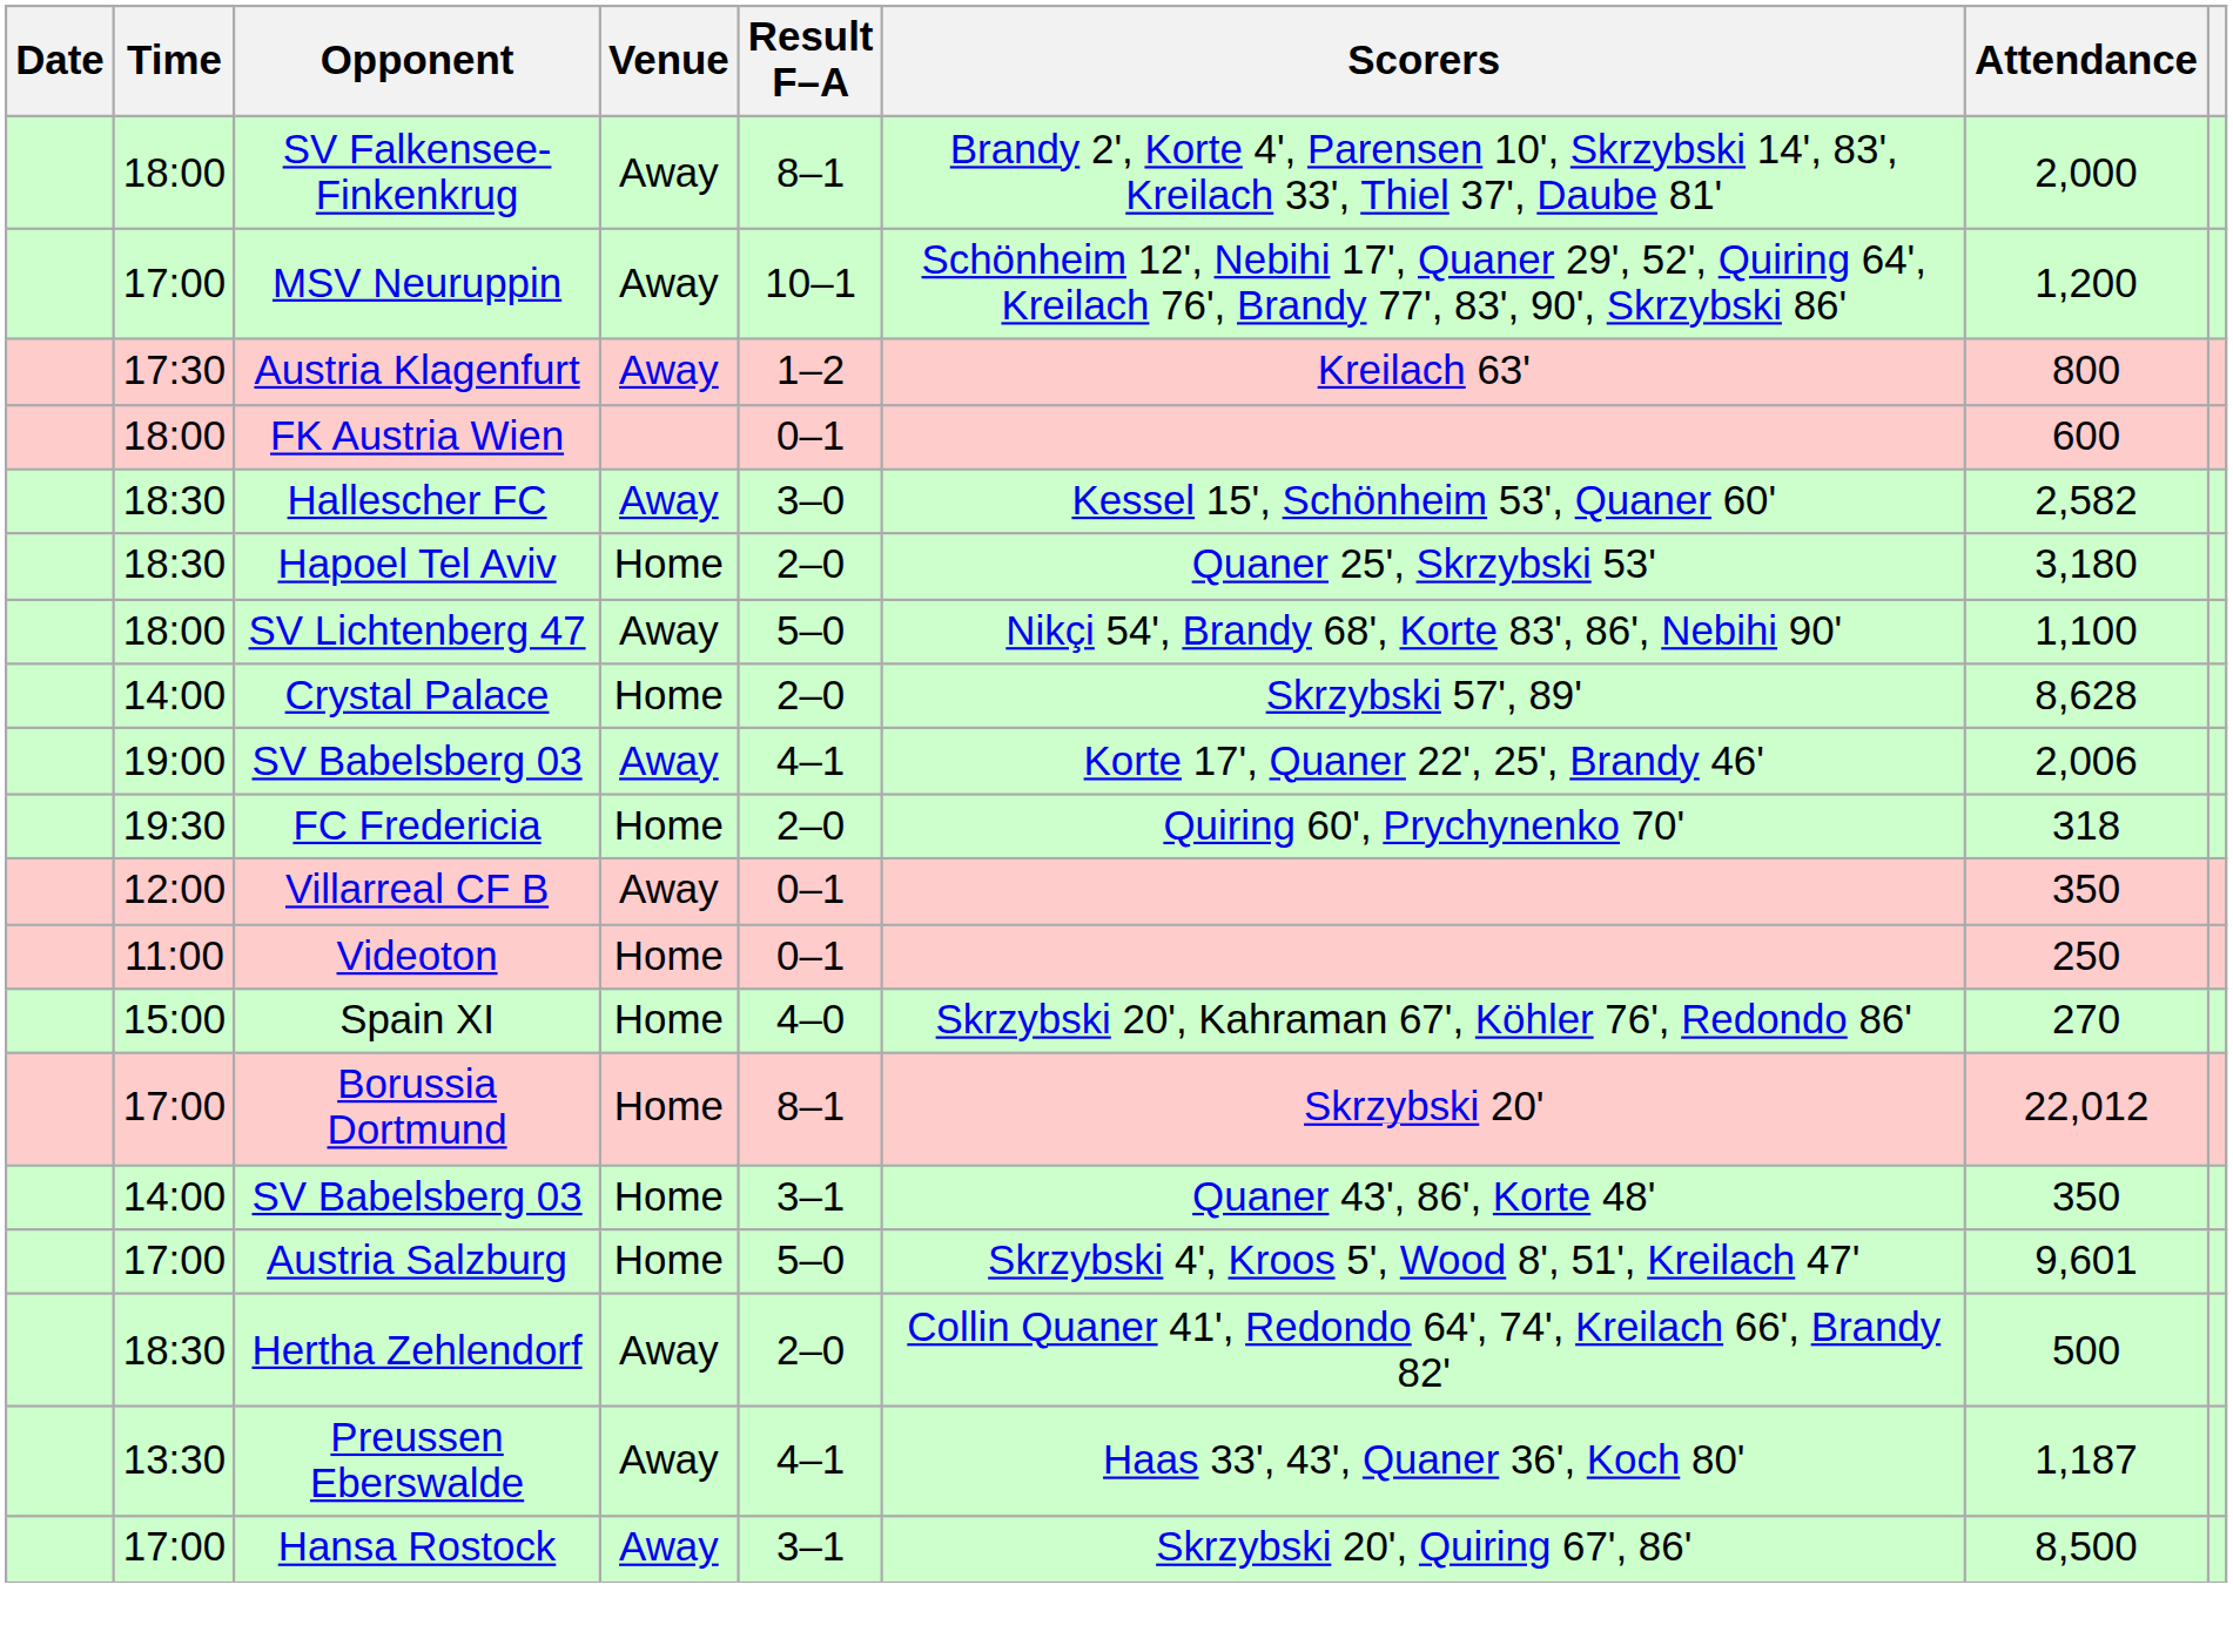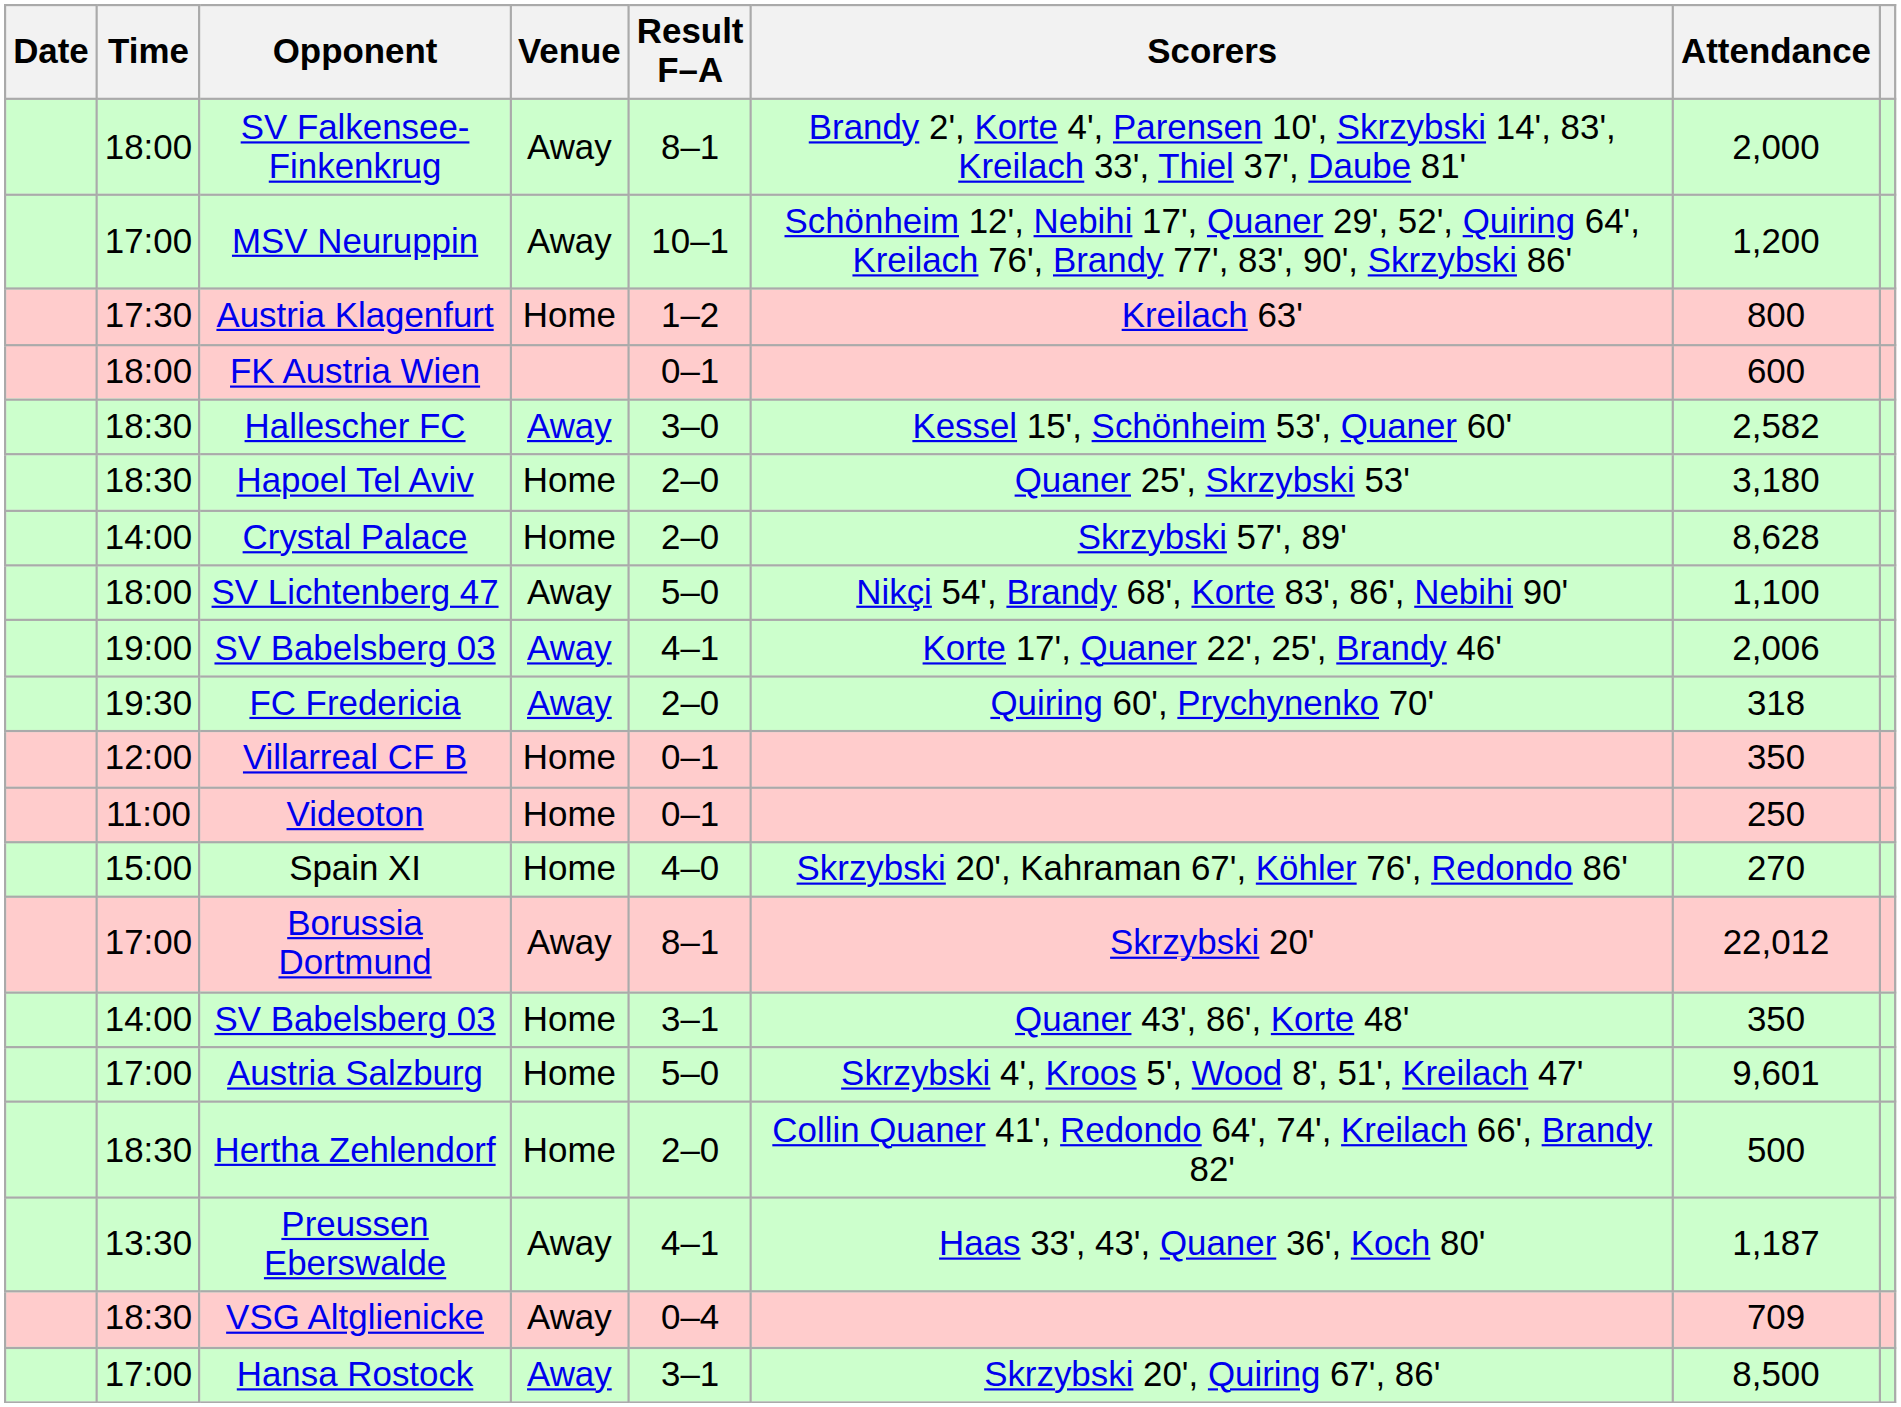 <table class="wikitable sortable" style="text-align:center">
 <tr>
 <th>Date</th>
 <th>Time</th>
 <th>Opponent</th>
 <th>Venue</th>
 <th>Result<br>F–A</th>
 <th class="unsortable">Scorers</th>
 <th>Attendance</th>
 <th class="unsortable"></th>
 </tr>
 <tr bgcolor="#ccffcc">
 <td></td>
 <td>18:00</td>
 <td><a href='#'>SV Falkensee-Finkenkrug</a></td>
 <td>Away</td>
 <td>8–1</td>
 <td><a href='#'>Brandy</a> 2', <a href='#'>Korte</a> 4', <a href='#'>Parensen</a> 10', <a href='#'>Skrzybski</a> 14', 83', <a href='#'>Kreilach</a> 33', <a href='#'>Thiel</a> 37', <a href='#'>Daube</a> 81'</td>
 <td>2,000</td>
 <td></td>
 </tr>
 <tr bgcolor="#ccffcc">
 <td></td>
 <td>17:00</td>
 <td><a href='#'>MSV Neuruppin</a></td>
 <td>Away</td>
 <td>10–1</td>
 <td><a href='#'>Schönheim</a> 12', <a href='#'>Nebihi</a> 17', <a href='#'>Quaner</a> 29', 52', <a href='#'>Quiring</a> 64', <a href='#'>Kreilach</a> 76', <a href='#'>Brandy</a> 77', 83', 90', <a href='#'>Skrzybski</a> 86'</td>
 <td>1,200</td>
 <td></td>
 </tr>
 <tr bgcolor="#ffcccc">
 <td></td>
 <td>17:30</td>
 <td><a href='#'>Austria Klagenfurt</a></td>
-<td><a href='#'>Away</a></td>
+<td>Home</td>
 <td>1–2</td>
 <td><a href='#'>Kreilach</a> 63'</td>
 <td>800</td>
 <td></td>
 </tr>
 <tr bgcolor="#ffcccc">
 <td></td>
 <td>18:00</td>
 <td><a href='#'>FK Austria Wien</a></td>
 <td></td>
 <td>0–1</td>
 <td></td>
 <td>600</td>
 <td></td>
 </tr>
 <tr bgcolor="#ccffcc">
 <td></td>
 <td>18:30</td>
 <td><a href='#'>Hallescher FC</a></td>
 <td><a href='#'>Away</a></td>
 <td>3–0</td>
 <td><a href='#'>Kessel</a> 15', <a href='#'>Schönheim</a> 53', <a href='#'>Quaner</a> 60'</td>
 <td>2,582</td>
 <td></td>
 </tr>
 <tr bgcolor="#ccffcc">
 <td></td>
 <td>18:30</td>
 <td><a href='#'>Hapoel Tel Aviv</a></td>
 <td>Home</td>
 <td>2–0</td>
 <td><a href='#'>Quaner</a> 25', <a href='#'>Skrzybski</a> 53'</td>
 <td>3,180</td>
 <td></td>
 </tr>
 <tr bgcolor="#ccffcc">
 <td></td>
+<td>14:00</td>
+<td><a href='#'>Crystal Palace</a></td>
+<td>Home</td>
+<td>2–0</td>
+<td><a href='#'>Skrzybski</a> 57', 89'</td>
+<td>8,628</td>
+<td></td>
+</tr>
+<tr bgcolor="#ccffcc">
+<td></td>
 <td>18:00</td>
 <td><a href='#'>SV Lichtenberg 47</a></td>
 <td>Away</td>
 <td>5–0</td>
 <td><a href='#'>Nikçi</a> 54', <a href='#'>Brandy</a> 68', <a href='#'>Korte</a> 83', 86', <a href='#'>Nebihi</a> 90'</td>
 <td>1,100</td>
-<td></td>
-</tr>
-<tr bgcolor="#ccffcc">
-<td></td>
-<td>14:00</td>
-<td><a href='#'>Crystal Palace</a></td>
-<td>Home</td>
-<td>2–0</td>
-<td><a href='#'>Skrzybski</a> 57', 89'</td>
-<td>8,628</td>
 <td></td>
 </tr>
 <tr bgcolor="#ccffcc">
 <td></td>
 <td>19:00</td>
 <td><a href='#'>SV Babelsberg 03</a></td>
 <td><a href='#'>Away</a></td>
 <td>4–1</td>
 <td><a href='#'>Korte</a> 17', <a href='#'>Quaner</a> 22', 25', <a href='#'>Brandy</a> 46'</td>
 <td>2,006</td>
 <td></td>
 </tr>
 <tr bgcolor="#ccffcc">
 <td></td>
 <td>19:30</td>
 <td><a href='#'>FC Fredericia</a></td>
-<td>Home</td>
+<td><a href='#'>Away</a></td>
 <td>2–0</td>
 <td><a href='#'>Quiring</a> 60', <a href='#'>Prychynenko</a> 70'</td>
 <td>318</td>
 <td></td>
 </tr>
 <tr bgcolor="#ffcccc">
 <td></td>
 <td>12:00</td>
 <td><a href='#'>Villarreal CF B</a></td>
-<td>Away</td>
+<td>Home</td>
 <td>0–1</td>
 <td></td>
 <td>350</td>
 <td></td>
 </tr>
 <tr bgcolor="#ffcccc">
 <td></td>
 <td>11:00</td>
 <td><a href='#'>Videoton</a></td>
 <td>Home</td>
 <td>0–1</td>
 <td></td>
 <td>250</td>
 <td></td>
 </tr>
 <tr bgcolor="#ccffcc">
 <td></td>
 <td>15:00</td>
 <td>Spain XI</td>
 <td>Home</td>
 <td>4–0</td>
 <td><a href='#'>Skrzybski</a> 20', Kahraman 67', <a href='#'>Köhler</a> 76', <a href='#'>Redondo</a> 86'</td>
 <td>270</td>
 <td></td>
 </tr>
 <tr bgcolor="#ffcccc">
 <td></td>
 <td>17:00</td>
 <td><a href='#'>Borussia Dortmund</a></td>
-<td>Home</td>
+<td>Away</td>
 <td>8–1</td>
 <td><a href='#'>Skrzybski</a> 20'</td>
 <td>22,012</td>
 <td></td>
 </tr>
 <tr bgcolor="#ccffcc">
 <td></td>
 <td>14:00</td>
 <td><a href='#'>SV Babelsberg 03</a></td>
 <td>Home</td>
 <td>3–1</td>
 <td><a href='#'>Quaner</a> 43', 86', <a href='#'>Korte</a> 48'</td>
 <td>350</td>
 <td></td>
 </tr>
 <tr bgcolor="#ccffcc">
 <td></td>
 <td>17:00</td>
 <td><a href='#'>Austria Salzburg</a></td>
 <td>Home</td>
 <td>5–0</td>
 <td><a href='#'>Skrzybski</a> 4', <a href='#'>Kroos</a> 5', <a href='#'>Wood</a> 8', 51', <a href='#'>Kreilach</a> 47'</td>
 <td>9,601</td>
 <td></td>
 </tr>
 <tr bgcolor="#ccffcc">
 <td></td>
 <td>18:30</td>
 <td><a href='#'>Hertha Zehlendorf</a></td>
-<td>Away</td>
+<td>Home</td>
 <td>2–0</td>
 <td><a href='#'>Collin Quaner</a> 41', <a href='#'>Redondo</a> 64', 74', <a href='#'>Kreilach</a> 66', <a href='#'>Brandy</a> 82'</td>
 <td>500</td>
 <td></td>
 </tr>
 <tr bgcolor="#ccffcc">
 <td></td>
 <td>13:30</td>
 <td><a href='#'>Preussen Eberswalde</a></td>
 <td>Away</td>
 <td>4–1</td>
 <td><a href='#'>Haas</a> 33', 43', <a href='#'>Quaner</a> 36', <a href='#'>Koch</a> 80'</td>
 <td>1,187</td>
 <td></td>
 </tr>
+<tr bgcolor="#ffcccc">
+<td></td>
+<td>18:30</td>
+<td><a href='#'>VSG Altglienicke</a></td>
+<td>Away</td>
+<td>0–4</td>
+<td></td>
+<td>709</td>
+<td></td>
+</tr>
 <tr bgcolor="#ccffcc">
 <td></td>
 <td>17:00</td>
 <td><a href='#'>Hansa Rostock</a></td>
 <td><a href='#'>Away</a></td>
 <td>3–1</td>
 <td><a href='#'>Skrzybski</a> 20', <a href='#'>Quiring</a> 67', 86'</td>
 <td>8,500</td>
 <td></td>
 </tr>
 </table>
